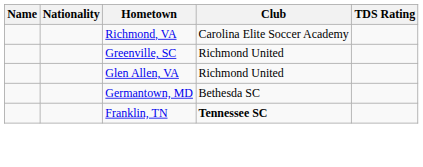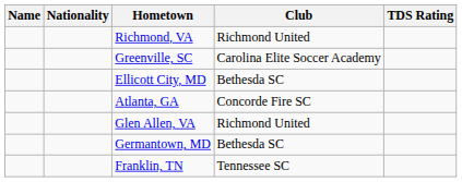 <table class="wikitable" style="font-size:90%;" border="1">
 <tr>
 <th>Name</th>
 <th>Nationality</th>
 <th>Hometown</th>
 <th>Club</th>
 <th>TDS Rating</th>
 </tr>
 <tr>
 <td></td>
 <td></td>
 <td><a href='#'>Richmond, VA</a></td>
+<td>Richmond United</td>
+<td></td>
+</tr>
+<tr>
+<td></td>
+<td></td>
+<td><a href='#'>Greenville, SC</a></td>
 <td>Carolina Elite Soccer Academy</td>
 <td></td>
 </tr>
 <tr>
 <td></td>
 <td></td>
-<td><a href='#'>Greenville, SC</a></td>
-<td>Richmond United</td>
+<td><a href='#'>Ellicott City, MD</a></td>
+<td>Bethesda SC</td>
+<td></td>
+</tr>
+<tr>
+<td></td>
+<td></td>
+<td><a href='#'>Atlanta, GA</a></td>
+<td>Concorde Fire SC</td>
 <td></td>
 </tr>
 <tr>
 <td></td>
 <td></td>
 <td><a href='#'>Glen Allen, VA</a></td>
 <td>Richmond United</td>
 <td></td>
 </tr>
 <tr>
 <td></td>
 <td></td>
 <td><a href='#'>Germantown, MD</a></td>
 <td>Bethesda SC</td>
 <td></td>
 </tr>
 <tr>
 <td></td>
 <td></td>
 <td><a href='#'>Franklin, TN</a></td>
-<td><strong>Tennessee SC</strong></td>
+<td>Tennessee SC</td>
 <td></td>
 </tr>
 </table>
